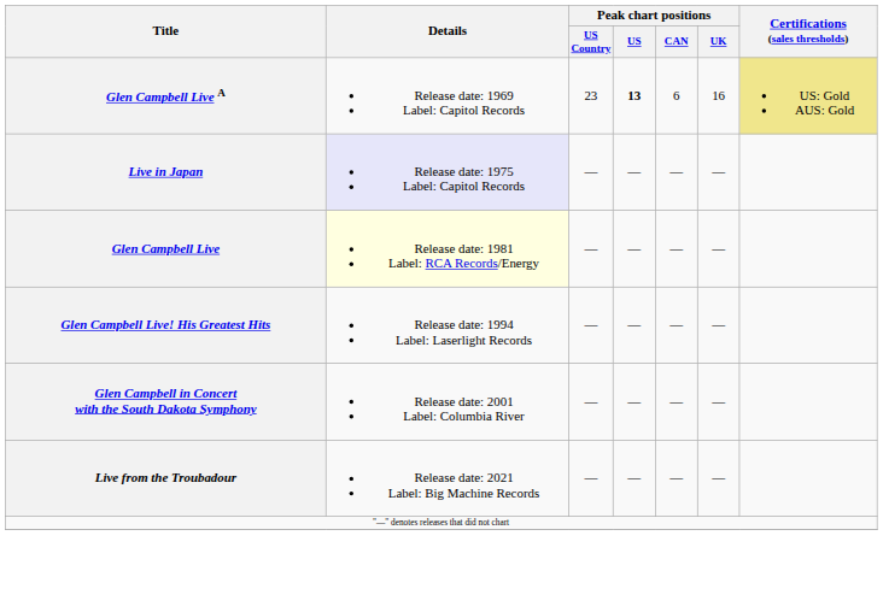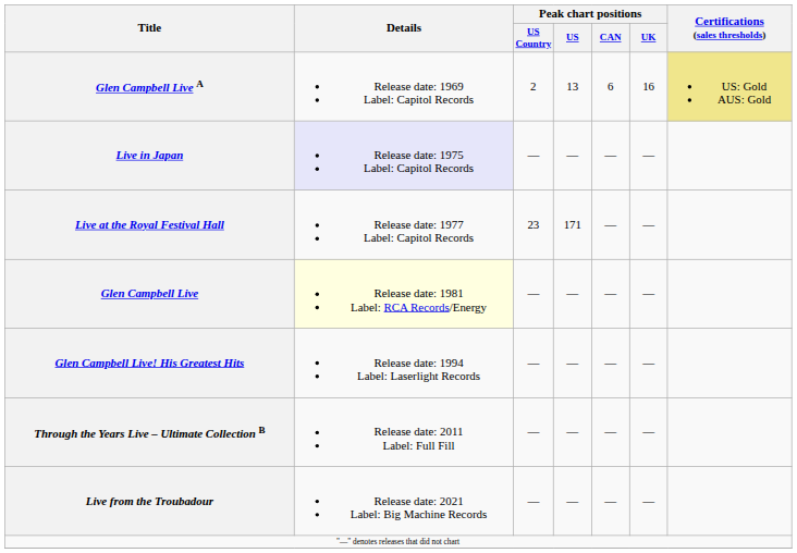 <table class="wikitable plainrowheaders" style="text-align:center;">
 <tr>
 <th rowspan="2" style="width:24em;">Title</th>
 <th rowspan="2" style="width:18em;">Details</th>
 <th colspan="4">Peak chart positions</th>
 <th rowspan="2" style="width:10em;"><a href='#'>Certifications</a><br><small>(<a href='#'>sales thresholds</a>)</small></th>
 </tr>
 <tr style="font-size:smaller;">
 <th width="45"><a href='#'>US Country</a></th>
 <th width="45"><a href='#'>US</a></th>
 <th width="45"><a href='#'>CAN</a></th>
 <th width="45"><a href='#'>UK</a></th>
 </tr>
 <tr>
 <th scope="row"><em><a href='#'>Glen Campbell Live</a></em> <sup>A</sup></th>
 <td><br><ul><li>Release date: 1969</li><li>Label: Capitol Records</li></ul></td>
-<td>23</td>
-<td><strong>13</strong></td>
+<td>2</td>
+<td>13</td>
 <td>6</td>
 <td>16</td>
 <td style="background: khaki;"><br><ul><li>US: Gold</li><li>AUS: Gold</li></ul></td>
 </tr>
 <tr>
 <th scope="row"><em><a href='#'>Live in Japan</a></em></th>
 <td style="background: lavender;"><br><ul><li>Release date: 1975</li><li>Label: Capitol Records</li></ul></td>
 <td>—</td>
 <td>—</td>
+<td>—</td>
+<td>—</td>
+<td></td>
+</tr>
+<tr>
+<th scope="row"><em><a href='#'>Live at the Royal Festival Hall</a></em></th>
+<td><br><ul><li>Release date: 1977</li><li>Label: Capitol Records</li></ul></td>
+<td>23</td>
+<td>171</td>
 <td>—</td>
 <td>—</td>
 <td></td>
 </tr>
 <tr>
 <th scope="row"><em><a href='#'>Glen Campbell Live</a></em></th>
 <td style="background: lightyellow;"><br><ul><li>Release date: 1981</li><li>Label: <a href='#'>RCA Records</a>/Energy</li></ul></td>
 <td>—</td>
 <td>—</td>
 <td>—</td>
 <td>—</td>
 <td></td>
 </tr>
 <tr>
 <th scope="row"><em><a href='#'>Glen Campbell Live! His Greatest Hits</a></em></th>
 <td><br><ul><li>Release date: 1994</li><li>Label: Laserlight Records</li></ul></td>
 <td>—</td>
 <td>—</td>
 <td>—</td>
 <td>—</td>
 <td></td>
 </tr>
 <tr>
-<th scope="row"><em><a href='#'>Glen Campbell in Concert<br>with the South Dakota Symphony</a></em></th>
-<td><br><ul><li>Release date: 2001</li><li>Label: Columbia River</li></ul></td>
+<th scope="row"><em>Through the Years Live – Ultimate Collection</em> <sup>B</sup></th>
+<td><br><ul><li>Release date: 2011</li><li>Label: Full Fill</li></ul></td>
 <td>—</td>
 <td>—</td>
 <td>—</td>
 <td>—</td>
 <td></td>
 </tr>
 <tr>
 <th scope="row"><em>Live from the Troubadour</em></th>
 <td><br><ul><li>Release date: 2021</li><li>Label: Big Machine Records</li></ul></td>
 <td>—</td>
 <td>—</td>
 <td>—</td>
 <td>—</td>
 <td></td>
 </tr>
 <tr>
 <td colspan="7" style="font-size:8pt">"—" denotes releases that did not chart</td>
 </tr>
 <tr>
 </tr>
 </table>
